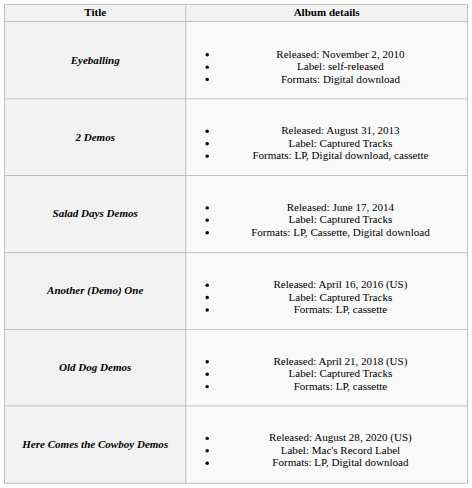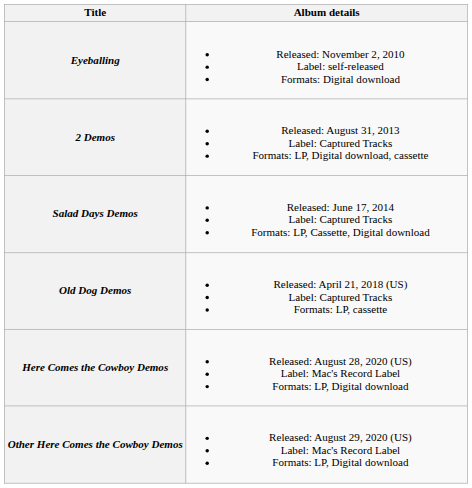 <table class="wikitable plainrowheaders" style="text-align:center;">
 <tr>
 <th scope="col" style="width:16em;">Title</th>
 <th scope="col" style="width:25em;">Album details</th>
 </tr>
 <tr>
 <th scope="row"><em>Eyeballing</em></th>
 <td><br><ul><li>Released: November 2, 2010 </li><li>Label: self-released</li><li>Formats: Digital download</li></ul></td>
 </tr>
 <tr>
 <th scope="row"><em>2 Demos</em></th>
 <td><br><ul><li>Released: August 31, 2013 </li><li>Label: Captured Tracks</li><li>Formats: LP, Digital download, cassette</li></ul></td>
 </tr>
 <tr>
 <th scope="row"><em>Salad Days Demos</em></th>
 <td><br><ul><li>Released: June 17, 2014 </li><li>Label: Captured Tracks</li><li>Formats: LP, Cassette, Digital download</li></ul></td>
 </tr>
 <tr>
-<th scope="row"><em>Another (Demo) One</em></th>
-<td><br><ul><li>Released: April 16, 2016 (US)</li><li>Label: Captured Tracks</li><li>Formats: LP, cassette</li></ul></td>
-</tr>
-<tr>
 <th scope="row"><em>Old Dog Demos</em></th>
 <td><br><ul><li>Released: April 21, 2018   (US)</li><li>Label: Captured Tracks</li><li>Formats: LP, cassette</li></ul></td>
 </tr>
 <tr>
 <th scope="row"><em>Here Comes the Cowboy Demos</em></th>
 <td><br><ul><li>Released: August 28, 2020 (US)</li><li>Label: Mac's Record Label</li><li>Formats: LP, Digital download</li></ul></td>
 </tr>
+<tr>
+<th scope="row"><em>Other Here Comes the Cowboy Demos</em></th>
+<td><br><ul><li>Released: August 29, 2020 (US)</li><li>Label: Mac's Record Label</li><li>Formats: LP, Digital download</li></ul></td>
+</tr>
 </table>
